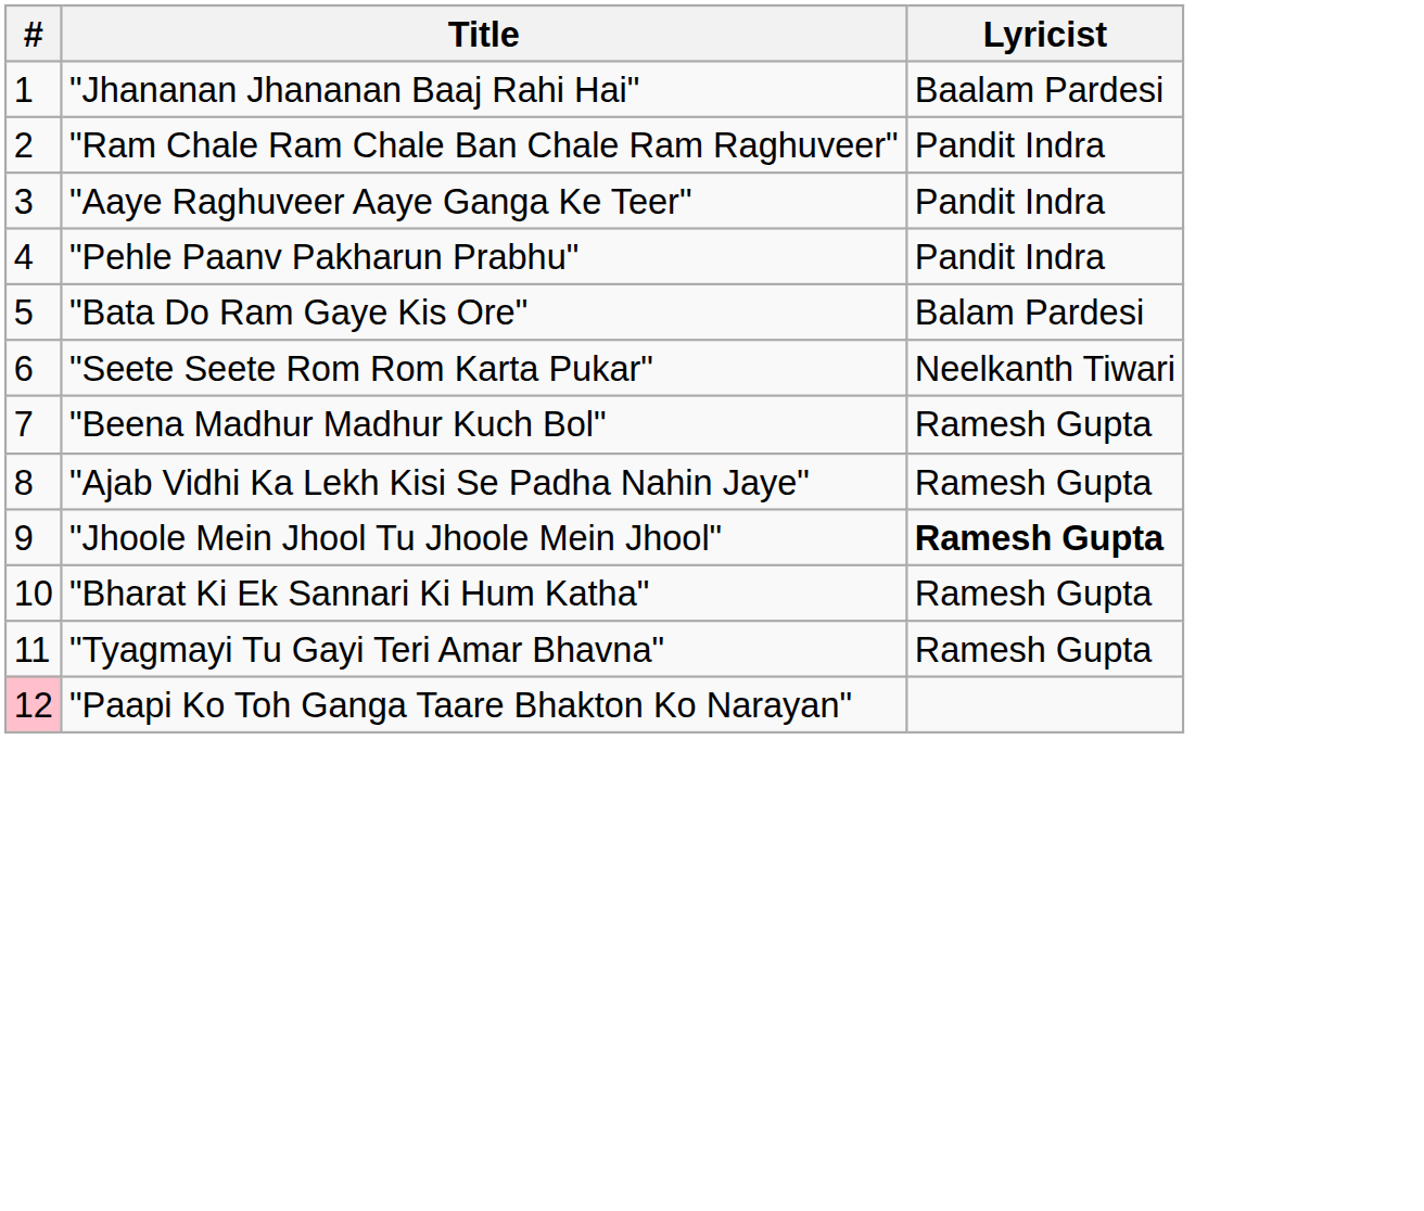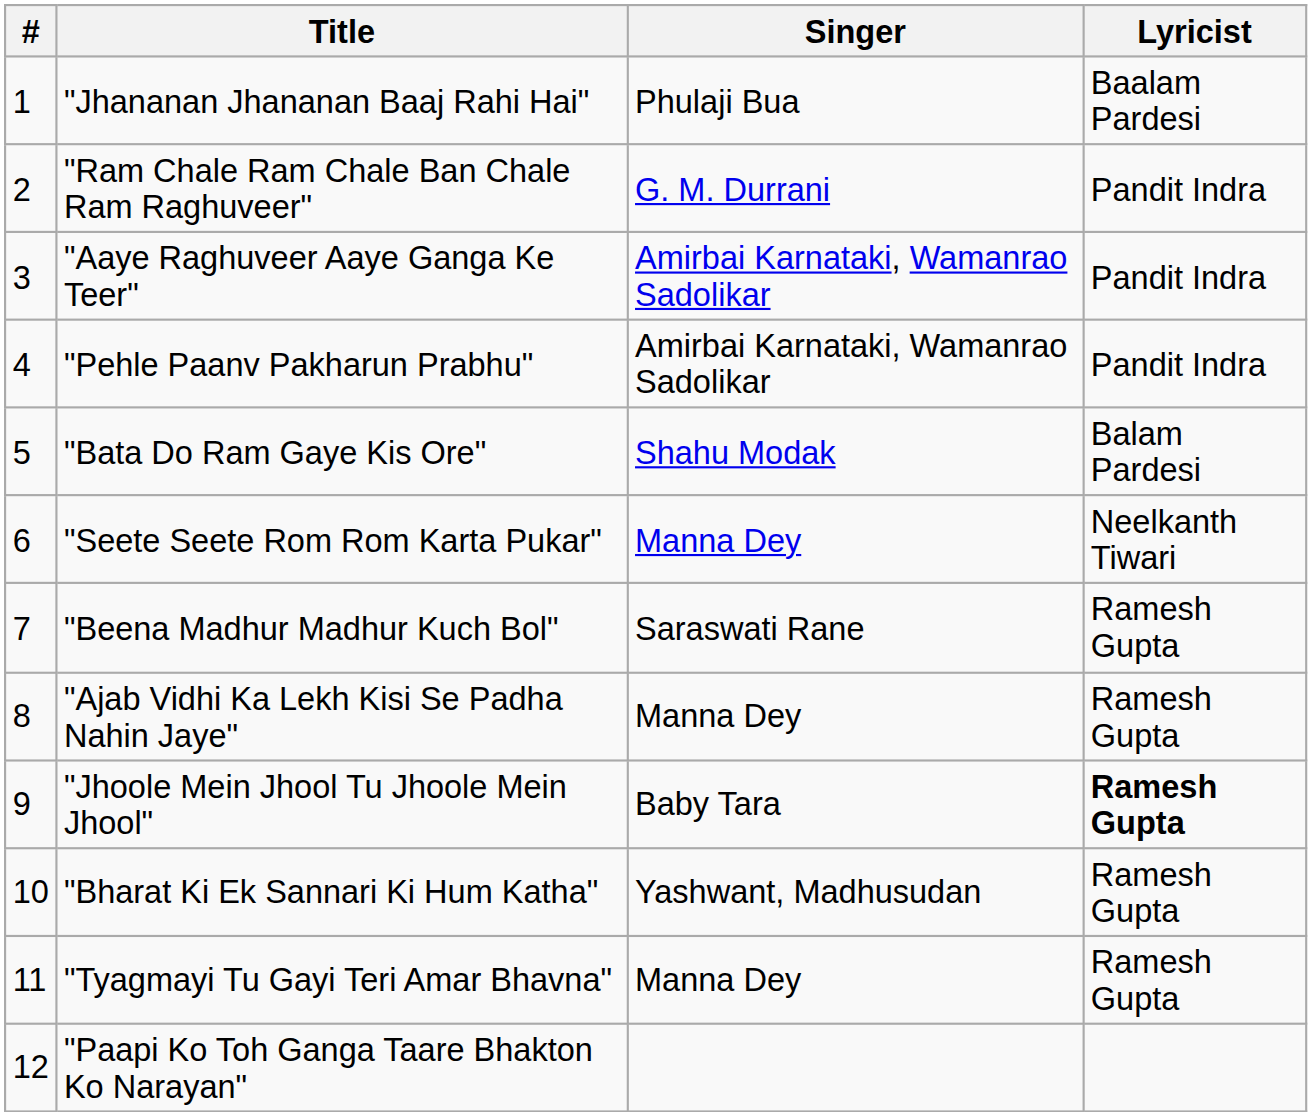 <table class="wikitable" style="font-size:95%;">
 <tr>
 <th>#</th>
 <th>Title</th>
+<th>Singer</th>
 <th>Lyricist</th>
 </tr>
 <tr>
 <td>1</td>
 <td>"Jhananan Jhananan Baaj Rahi Hai"</td>
+<td>Phulaji Bua</td>
 <td>Baalam Pardesi</td>
 </tr>
 <tr>
 <td>2</td>
 <td>"Ram Chale Ram Chale Ban Chale Ram Raghuveer"</td>
+<td><a href='#'>G. M. Durrani</a></td>
 <td>Pandit Indra</td>
 </tr>
 <tr>
 <td>3</td>
 <td>"Aaye Raghuveer Aaye Ganga Ke Teer"</td>
+<td><a href='#'>Amirbai Karnataki</a>, <a href='#'>Wamanrao Sadolikar</a></td>
 <td>Pandit Indra</td>
 </tr>
 <tr>
 <td>4</td>
 <td>"Pehle Paanv Pakharun Prabhu"</td>
+<td>Amirbai Karnataki, Wamanrao Sadolikar</td>
 <td>Pandit Indra</td>
 </tr>
 <tr>
 <td>5</td>
 <td>"Bata Do Ram Gaye Kis Ore"</td>
+<td><a href='#'>Shahu Modak</a></td>
 <td>Balam Pardesi</td>
 </tr>
 <tr>
 <td>6</td>
 <td>"Seete Seete Rom Rom Karta Pukar"</td>
+<td><a href='#'>Manna Dey</a></td>
 <td>Neelkanth Tiwari</td>
 </tr>
 <tr>
 <td>7</td>
 <td>"Beena Madhur Madhur Kuch Bol"</td>
+<td>Saraswati Rane</td>
 <td>Ramesh Gupta</td>
 </tr>
 <tr>
 <td>8</td>
 <td>"Ajab Vidhi Ka Lekh Kisi Se Padha Nahin Jaye"</td>
+<td>Manna Dey</td>
 <td>Ramesh Gupta</td>
 </tr>
 <tr>
 <td>9</td>
 <td>"Jhoole Mein Jhool Tu Jhoole Mein Jhool"</td>
+<td>Baby Tara</td>
 <td><strong>Ramesh Gupta</strong></td>
 </tr>
 <tr>
 <td>10</td>
 <td>"Bharat Ki Ek Sannari Ki Hum Katha"</td>
+<td>Yashwant, Madhusudan</td>
 <td>Ramesh Gupta</td>
 </tr>
 <tr>
 <td>11</td>
 <td>"Tyagmayi Tu Gayi Teri Amar Bhavna"</td>
+<td>Manna Dey</td>
 <td>Ramesh Gupta</td>
 </tr>
 <tr>
-<td style="background: pink;">12</td>
+<td>12</td>
 <td>"Paapi Ko Toh Ganga Taare Bhakton Ko Narayan"</td>
+<td></td>
 <td></td>
 </tr>
 </table>
